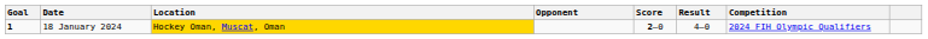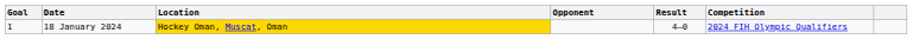 <table class="wikitable sortable" style="font-size:90%" width=97%>
 <tr>
 <th style="width: 25px; text-align: left">Goal</th>
 <th style="width: 100px; text-align: left">Date</th>
 <th style="width: 360px; text-align: left">Location</th>
 <th style="width: 90px; text-align: left">Opponent</th>
-<th style="width: 30px; text-align: left">Score</th>
 <th style="width: 30px; text-align: left">Result</th>
 <th style="width: 150px; text-align: left">Competition</th>
 <th style="width: 25px; text-align: left"></th>
 </tr>
 <tr>
-<td><strong>1</strong></td>
+<td>1</td>
 <td>18 January 2024</td>
 <td style="background: gold;">Hockey Oman, <a href='#'>Muscat</a>, Oman</td>
 <td></td>
-<td align="center"><strong>2</strong>–0</td>
 <td align="center">4–0</td>
 <td><a href='#'>2024 FIH Olympic Qualifiers</a></td>
 <td></td>
 </tr>
 </table>
